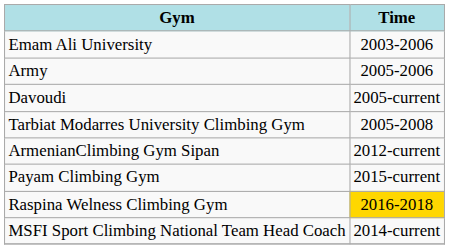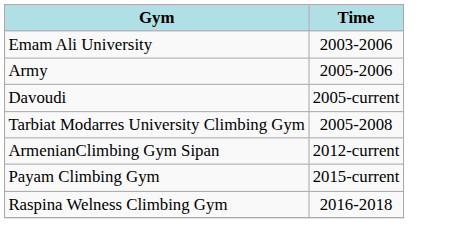 <table class="wikitable" style="text-align: center;">
 <tr>
 <th style="background: #b0e0e6;">Gym</th>
 <th style="background: #b0e0e6;">Time</th>
 </tr>
 <tr>
 <td align="left">Emam Ali University</td>
 <td>2003-2006</td>
 </tr>
 <tr>
 <td align="left">Army</td>
 <td>2005-2006</td>
 </tr>
 <tr>
 <td align="left">Davoudi</td>
 <td>2005-current</td>
 </tr>
 <tr>
 <td align="left">Tarbiat Modarres University Climbing Gym</td>
 <td>2005-2008</td>
 </tr>
 <tr>
 <td align="left">ArmenianClimbing Gym Sipan</td>
 <td>2012-current</td>
 </tr>
 <tr>
 <td align="left">Payam Climbing Gym</td>
 <td>2015-current</td>
 </tr>
 <tr>
 <td align="left">Raspina Welness Climbing Gym</td>
-<td style="background: gold;">2016-2018</td>
-</tr>
-<tr>
-<td align="left">MSFI Sport Climbing National Team Head Coach</td>
-<td>2014-current</td>
+<td>2016-2018</td>
 </tr>
 <tr>
 </tr>
 </table>
